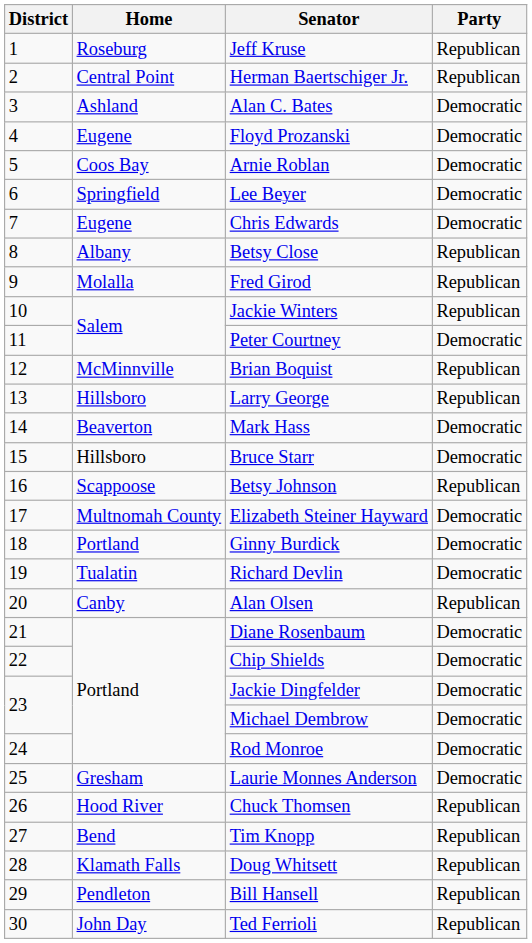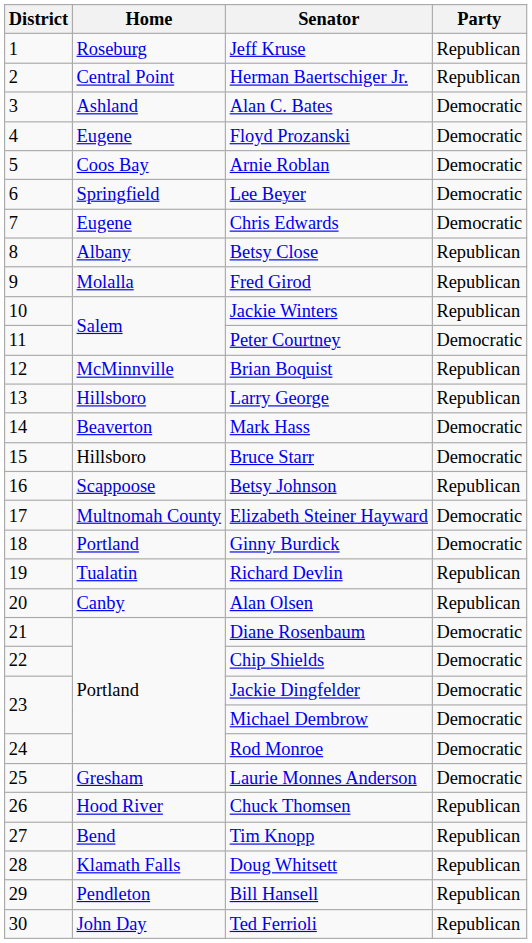 <table class="wikitable">
 <tr>
 <th>District</th>
 <th>Home</th>
 <th>Senator</th>
 <th>Party</th>
 </tr>
 <tr>
 <td>1</td>
 <td><a href='#'>Roseburg</a></td>
 <td><a href='#'>Jeff Kruse</a></td>
 <td>Republican</td>
 </tr>
 <tr>
 <td>2</td>
 <td><a href='#'>Central Point</a></td>
 <td><a href='#'>Herman Baertschiger Jr.</a></td>
 <td>Republican</td>
 </tr>
 <tr>
 <td>3</td>
 <td><a href='#'>Ashland</a></td>
 <td><a href='#'>Alan C. Bates</a></td>
 <td>Democratic</td>
 </tr>
 <tr>
 <td>4</td>
 <td><a href='#'>Eugene</a></td>
 <td><a href='#'>Floyd Prozanski</a></td>
 <td>Democratic</td>
 </tr>
 <tr>
 <td>5</td>
 <td><a href='#'>Coos Bay</a></td>
 <td><a href='#'>Arnie Roblan</a></td>
 <td>Democratic</td>
 </tr>
 <tr>
 <td>6</td>
 <td><a href='#'>Springfield</a></td>
 <td><a href='#'>Lee Beyer</a></td>
 <td>Democratic</td>
 </tr>
 <tr>
 <td>7</td>
 <td><a href='#'>Eugene</a></td>
 <td><a href='#'>Chris Edwards</a></td>
 <td>Democratic</td>
 </tr>
 <tr>
 <td>8</td>
 <td><a href='#'>Albany</a></td>
 <td><a href='#'>Betsy Close</a></td>
 <td>Republican</td>
 </tr>
 <tr>
 <td>9</td>
 <td><a href='#'>Molalla</a></td>
 <td><a href='#'>Fred Girod</a></td>
 <td>Republican</td>
 </tr>
 <tr>
 <td>10</td>
 <td rowspan="2"><a href='#'>Salem</a></td>
 <td><a href='#'>Jackie Winters</a></td>
 <td>Republican</td>
 </tr>
 <tr>
 <td>11</td>
 <td><a href='#'>Peter Courtney</a></td>
 <td>Democratic</td>
 </tr>
 <tr>
 <td>12</td>
 <td><a href='#'>McMinnville</a></td>
 <td><a href='#'>Brian Boquist</a></td>
 <td>Republican</td>
 </tr>
 <tr>
 <td>13</td>
 <td><a href='#'>Hillsboro</a></td>
 <td><a href='#'>Larry George</a></td>
 <td>Republican</td>
 </tr>
 <tr>
 <td>14</td>
 <td><a href='#'>Beaverton</a></td>
 <td><a href='#'>Mark Hass</a></td>
 <td>Democratic</td>
 </tr>
 <tr>
 <td>15</td>
 <td>Hillsboro</td>
 <td><a href='#'>Bruce Starr</a></td>
 <td>Democratic</td>
 </tr>
 <tr>
 <td>16</td>
 <td><a href='#'>Scappoose</a></td>
 <td><a href='#'>Betsy Johnson</a></td>
 <td>Republican</td>
 </tr>
 <tr>
 <td>17</td>
 <td><a href='#'>Multnomah County</a></td>
 <td><a href='#'>Elizabeth Steiner Hayward</a></td>
 <td>Democratic</td>
 </tr>
 <tr>
 <td>18</td>
 <td><a href='#'>Portland</a></td>
 <td><a href='#'>Ginny Burdick</a></td>
 <td>Democratic</td>
 </tr>
 <tr>
 <td>19</td>
 <td><a href='#'>Tualatin</a></td>
 <td><a href='#'>Richard Devlin</a></td>
-<td>Democratic</td>
+<td>Republican</td>
 </tr>
 <tr>
 <td>20</td>
 <td><a href='#'>Canby</a></td>
 <td><a href='#'>Alan Olsen</a></td>
 <td>Republican</td>
 </tr>
 <tr>
 <td>21</td>
 <td rowspan="5">Portland</td>
 <td><a href='#'>Diane Rosenbaum</a></td>
 <td>Democratic</td>
 </tr>
 <tr>
 <td>22</td>
 <td><a href='#'>Chip Shields</a></td>
 <td>Democratic</td>
 </tr>
 <tr>
 <td rowspan=2>23</td>
 <td><a href='#'>Jackie Dingfelder</a></td>
 <td>Democratic</td>
 </tr>
 <tr>
 <td><a href='#'>Michael Dembrow</a></td>
 <td>Democratic</td>
 </tr>
 <tr>
 <td>24</td>
 <td><a href='#'>Rod Monroe</a></td>
 <td>Democratic</td>
 </tr>
 <tr>
 <td>25</td>
 <td><a href='#'>Gresham</a></td>
 <td><a href='#'>Laurie Monnes Anderson</a></td>
 <td>Democratic</td>
 </tr>
 <tr>
 <td>26</td>
 <td><a href='#'>Hood River</a></td>
 <td><a href='#'>Chuck Thomsen</a></td>
 <td>Republican</td>
 </tr>
 <tr>
 <td>27</td>
 <td><a href='#'>Bend</a></td>
 <td><a href='#'>Tim Knopp</a></td>
 <td>Republican</td>
 </tr>
 <tr>
 <td>28</td>
 <td><a href='#'>Klamath Falls</a></td>
 <td><a href='#'>Doug Whitsett</a></td>
 <td>Republican</td>
 </tr>
 <tr>
 <td>29</td>
 <td><a href='#'>Pendleton</a></td>
 <td><a href='#'>Bill Hansell</a></td>
 <td>Republican</td>
 </tr>
 <tr>
 <td>30</td>
 <td><a href='#'>John Day</a></td>
 <td><a href='#'>Ted Ferrioli</a></td>
 <td>Republican</td>
 </tr>
 </table>
